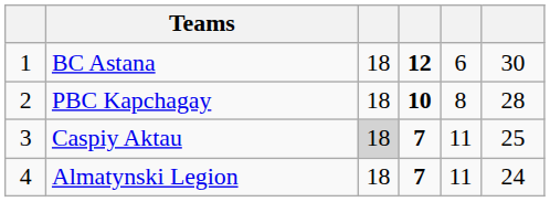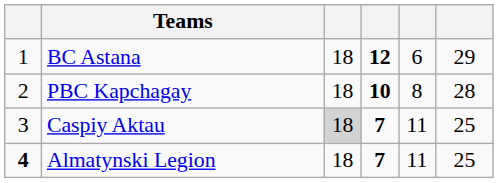 <table class="wikitable" style="text-align: center;">
 <tr>
 <th width=20></th>
 <th width=200>Teams</th>
 <th width=20></th>
 <th width=20></th>
 <th width=20></th>
 <th width=35></th>
 </tr>
 <tr>
 <td>1</td>
 <td align="left"><a href='#'>BC Astana</a></td>
 <td>18</td>
 <td><strong>12</strong></td>
 <td>6</td>
-<td>30</td>
+<td>29</td>
 </tr>
 <tr>
 <td>2</td>
 <td align="left"><a href='#'>PBC Kapchagay</a></td>
 <td>18</td>
 <td><strong>10</strong></td>
 <td>8</td>
 <td>28</td>
 </tr>
 <tr>
 <td>3</td>
 <td align="left"><a href='#'>Caspiy Aktau</a></td>
 <td style="background: lightgrey;">18</td>
 <td><strong>7</strong></td>
 <td>11</td>
 <td>25</td>
 </tr>
 <tr>
-<td>4</td>
+<td><strong>4</strong></td>
 <td align="left"><a href='#'>Almatynski Legion</a></td>
 <td>18</td>
 <td><strong>7</strong></td>
 <td>11</td>
-<td>24</td>
+<td>25</td>
 </tr>
 </table>
